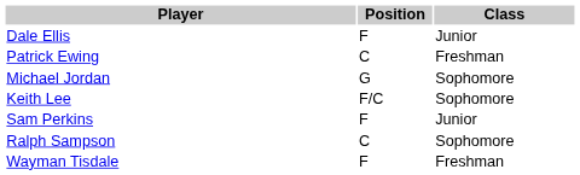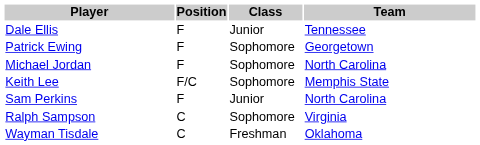 <table style="width:600px" "border:'1' 'solid' 'gray'">
 <tr>
 <th style="background:#CCCCCC;width:40%">Player</th>
 <th style="background:#CCCCCC;width:4%">Position</th>
 <th style="background:#CCCCCC;width:16%">Class</th>
+<th style="background:#CCCCCC;width:40%">Team</th>
 </tr>
 <tr>
 <td><a href='#'>Dale Ellis</a></td>
 <td>F</td>
 <td>Junior</td>
+<td><a href='#'>Tennessee</a></td>
 </tr>
 <tr>
 <td><a href='#'>Patrick Ewing</a></td>
-<td>C</td>
-<td>Freshman</td>
+<td>F</td>
+<td>Sophomore</td>
+<td><a href='#'>Georgetown</a></td>
 </tr>
 <tr>
 <td><a href='#'>Michael Jordan</a></td>
-<td>G</td>
+<td>F</td>
 <td>Sophomore</td>
+<td><a href='#'>North Carolina</a></td>
 </tr>
 <tr>
 <td><a href='#'>Keith Lee</a></td>
 <td>F/C</td>
 <td>Sophomore</td>
+<td><a href='#'>Memphis State</a></td>
 </tr>
 <tr>
 <td><a href='#'>Sam Perkins</a></td>
 <td>F</td>
 <td>Junior</td>
+<td><a href='#'>North Carolina</a></td>
 </tr>
 <tr>
 <td><a href='#'>Ralph Sampson</a></td>
 <td>C</td>
 <td>Sophomore</td>
+<td><a href='#'>Virginia</a></td>
 </tr>
 <tr>
 <td><a href='#'>Wayman Tisdale</a></td>
-<td>F</td>
+<td>C</td>
 <td>Freshman</td>
+<td><a href='#'>Oklahoma</a></td>
 </tr>
 </table>
